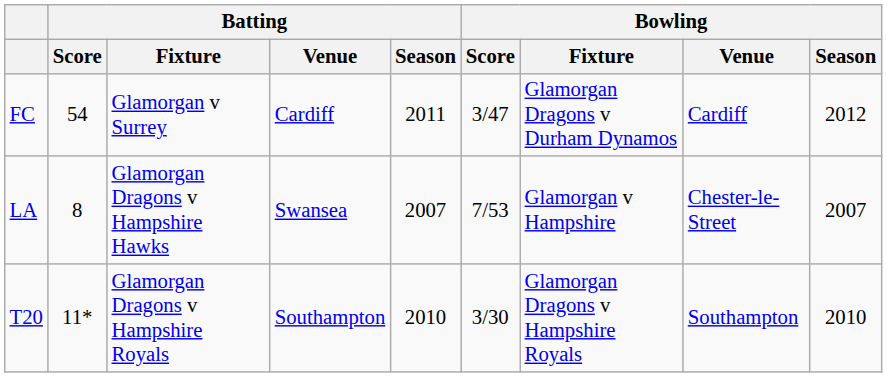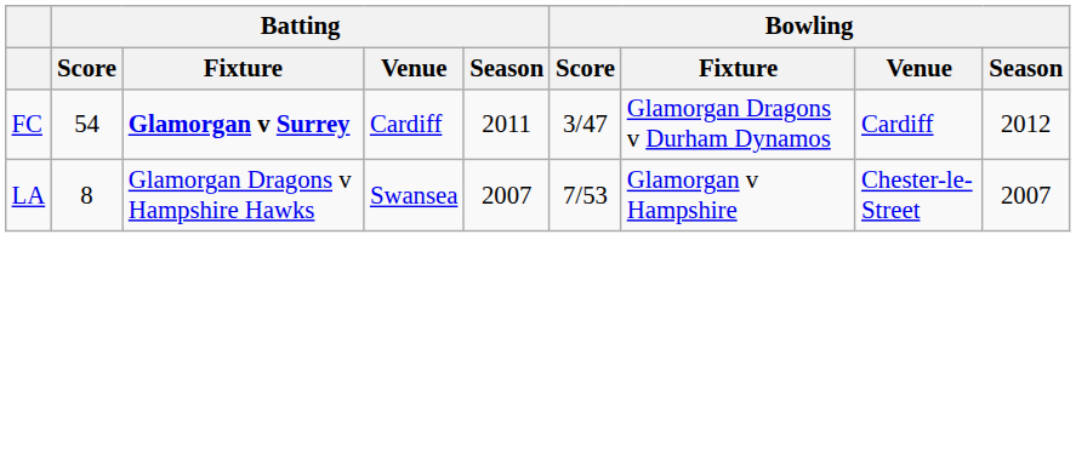 <table class=wikitable style="font-size:90%">
 <tr>
 <th rowspan="1"></th>
 <th colspan="4" rowspan="1">Batting</th>
 <th colspan="4" rowspan="1">Bowling</th>
 </tr>
 <tr>
 <th></th>
 <th>Score</th>
 <th>Fixture</th>
 <th>Venue</th>
 <th>Season</th>
 <th>Score</th>
 <th>Fixture</th>
 <th>Venue</th>
 <th>Season</th>
 </tr>
 <tr>
 <td><a href='#'>FC</a></td>
 <td align="center">54</td>
-<td><a href='#'>Glamorgan</a> v <a href='#'>Surrey</a></td>
+<td><strong><a href='#'>Glamorgan</a> v <a href='#'>Surrey</a></strong></td>
 <td><a href='#'>Cardiff</a></td>
 <td align="center">2011</td>
 <td align="center">3/47</td>
 <td><a href='#'>Glamorgan Dragons</a> v <a href='#'>Durham Dynamos</a></td>
 <td><a href='#'>Cardiff</a></td>
 <td align="center">2012</td>
 </tr>
 <tr>
 <td><a href='#'>LA</a></td>
 <td align="center">8</td>
 <td><a href='#'>Glamorgan Dragons</a> v <a href='#'>Hampshire Hawks</a></td>
 <td><a href='#'>Swansea</a></td>
 <td align="center">2007</td>
 <td align="center">7/53</td>
 <td><a href='#'>Glamorgan</a> v <a href='#'>Hampshire</a></td>
 <td><a href='#'>Chester-le-Street</a></td>
 <td align="center">2007</td>
 </tr>
-<tr>
-<td><a href='#'>T20</a></td>
-<td align="center">11*</td>
-<td><a href='#'>Glamorgan Dragons</a> v <a href='#'>Hampshire Royals</a></td>
-<td><a href='#'>Southampton</a></td>
-<td align="center">2010</td>
-<td align="center">3/30</td>
-<td><a href='#'>Glamorgan Dragons</a> v <a href='#'>Hampshire Royals</a></td>
-<td><a href='#'>Southampton</a></td>
-<td align="center">2010</td>
-</tr>
 </table>
